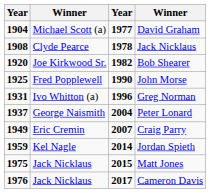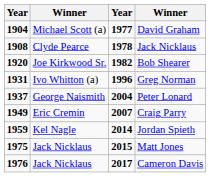 <table class="wikitable">
 <tr>
 <th>Year</th>
 <th>Winner</th>
 <th>Year</th>
 <th>Winner</th>
 </tr>
 <tr>
 <td><strong>1904</strong></td>
 <td> <a href='#'>Michael Scott</a> (a)</td>
 <td><strong>1977</strong></td>
 <td> <a href='#'>David Graham</a></td>
 </tr>
 <tr>
 <td><strong>1908</strong></td>
 <td> <a href='#'>Clyde Pearce</a></td>
 <td><strong>1978</strong></td>
 <td> <a href='#'>Jack Nicklaus</a></td>
 </tr>
 <tr>
 <td><strong>1920</strong></td>
 <td> <a href='#'>Joe Kirkwood Sr.</a></td>
 <td><strong>1982</strong></td>
 <td> <a href='#'>Bob Shearer</a></td>
-</tr>
-<tr>
-<td><strong>1925</strong></td>
-<td> <a href='#'>Fred Popplewell</a></td>
-<td><strong>1990</strong></td>
-<td> <a href='#'>John Morse</a></td>
 </tr>
 <tr>
 <td><strong>1931</strong></td>
 <td> <a href='#'>Ivo Whitton</a> (a)</td>
 <td><strong>1996</strong></td>
 <td> <a href='#'>Greg Norman</a></td>
 </tr>
 <tr>
 <td><strong>1937</strong></td>
 <td> <a href='#'>George Naismith</a></td>
 <td><strong>2004</strong></td>
 <td> <a href='#'>Peter Lonard</a></td>
 </tr>
 <tr>
 <td><strong>1949</strong></td>
 <td> <a href='#'>Eric Cremin</a></td>
 <td><strong>2007</strong></td>
 <td> <a href='#'>Craig Parry</a></td>
 </tr>
 <tr>
 <td><strong>1959</strong></td>
 <td> <a href='#'>Kel Nagle</a></td>
 <td><strong>2014</strong></td>
 <td> <a href='#'>Jordan Spieth</a></td>
 </tr>
 <tr>
 <td><strong>1975</strong></td>
 <td> <a href='#'>Jack Nicklaus</a></td>
 <td><strong>2015</strong></td>
 <td> <a href='#'>Matt Jones</a></td>
 </tr>
 <tr>
 <td><strong>1976</strong></td>
 <td> <a href='#'>Jack Nicklaus</a></td>
 <td><strong>2017</strong></td>
 <td> <a href='#'>Cameron Davis</a></td>
 </tr>
 </table>
